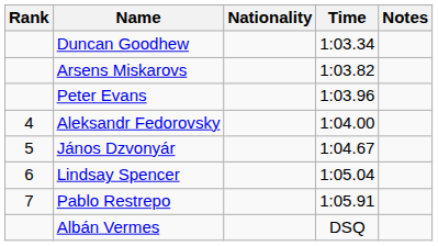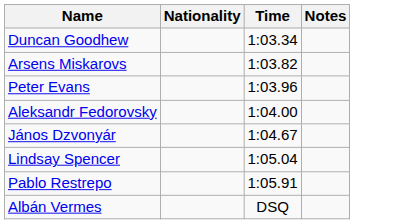 <table class="wikitable sortable" style="text-align:center">
 <tr>
-<th>Rank</th>
 <th>Name</th>
 <th>Nationality</th>
 <th>Time</th>
 <th>Notes</th>
 </tr>
 <tr>
-<td></td>
 <td align=left><a href='#'>Duncan Goodhew</a></td>
 <td align=left></td>
 <td>1:03.34</td>
 <td></td>
 </tr>
 <tr>
-<td></td>
 <td align=left><a href='#'>Arsens Miskarovs</a></td>
 <td align=left></td>
 <td>1:03.82</td>
 <td></td>
 </tr>
 <tr>
-<td></td>
 <td align=left><a href='#'>Peter Evans</a></td>
 <td align=left></td>
 <td>1:03.96</td>
 <td></td>
 </tr>
 <tr>
-<td>4</td>
 <td align=left><a href='#'>Aleksandr Fedorovsky</a></td>
 <td align=left></td>
 <td>1:04.00</td>
 <td></td>
 </tr>
 <tr>
-<td>5</td>
 <td align=left><a href='#'>János Dzvonyár</a></td>
 <td align=left></td>
 <td>1:04.67</td>
 <td></td>
 </tr>
 <tr>
-<td>6</td>
 <td align=left><a href='#'>Lindsay Spencer</a></td>
 <td align=left></td>
 <td>1:05.04</td>
 <td></td>
 </tr>
 <tr>
-<td>7</td>
 <td align=left><a href='#'>Pablo Restrepo</a></td>
 <td align=left></td>
 <td>1:05.91</td>
 <td></td>
 </tr>
 <tr>
-<td></td>
 <td align=left><a href='#'>Albán Vermes</a></td>
 <td align=left></td>
 <td>DSQ</td>
 <td></td>
 </tr>
 </table>
